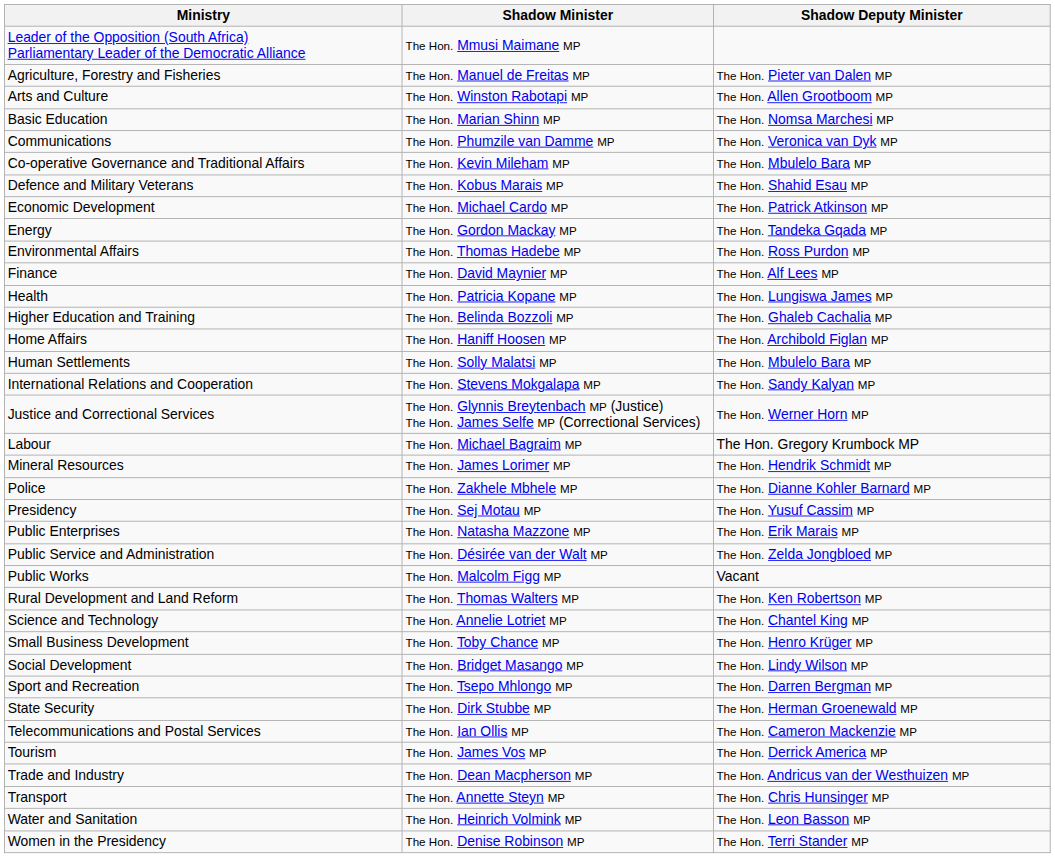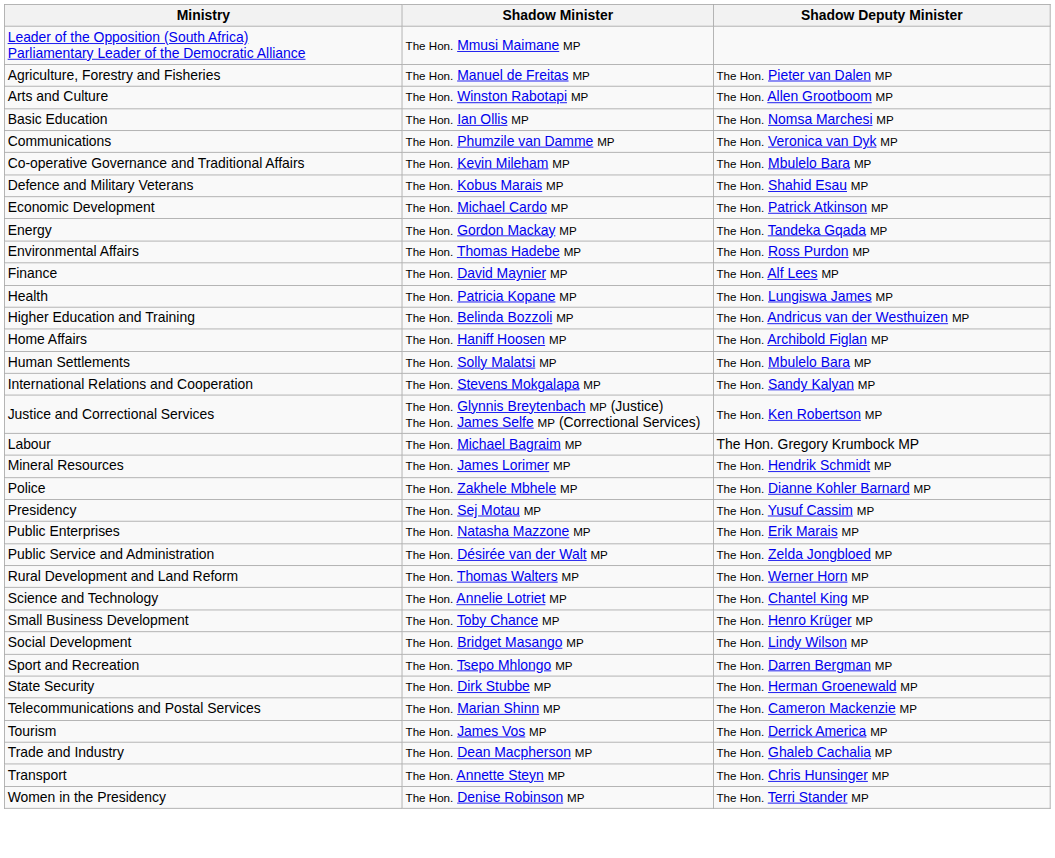 <table class="wikitable">
 <tr>
 <th width=450>Ministry</th>
 <th width=350>Shadow Minister</th>
 <th width=380>Shadow Deputy Minister</th>
 </tr>
 <tr>
 <td><a href='#'>Leader of the Opposition (South Africa)</a><br><a href='#'>Parliamentary Leader of the Democratic Alliance</a></td>
 <td><small>The Hon.</small> <a href='#'>Mmusi Maimane</a> <small>MP</small></td>
 <td></td>
 </tr>
 <tr>
 <td>Agriculture, Forestry and Fisheries</td>
 <td><small>The Hon.</small> <a href='#'>Manuel de Freitas</a> <small>MP</small></td>
 <td><small>The Hon.</small> <a href='#'>Pieter van Dalen</a> <small>MP</small></td>
 </tr>
 <tr>
 <td>Arts and Culture</td>
 <td><small>The Hon.</small> <a href='#'>Winston Rabotapi</a> <small>MP</small></td>
 <td><small>The Hon.</small> <a href='#'>Allen Grootboom</a> <small>MP</small></td>
 </tr>
 <tr>
 <td>Basic Education</td>
-<td><small>The Hon.</small> <a href='#'>Marian Shinn</a> <small>MP</small></td>
+<td><small>The Hon.</small> <a href='#'>Ian Ollis</a> <small>MP</small></td>
 <td><small>The Hon.</small> <a href='#'>Nomsa Marchesi</a> <small>MP</small></td>
 </tr>
 <tr>
 <td>Communications</td>
 <td><small>The Hon.</small> <a href='#'>Phumzile van Damme</a> <small>MP</small></td>
 <td><small>The Hon.</small> <a href='#'>Veronica van Dyk</a> <small>MP</small></td>
 </tr>
 <tr>
 <td>Co-operative Governance and Traditional Affairs</td>
 <td><small>The Hon.</small> <a href='#'>Kevin Mileham</a> <small>MP</small></td>
 <td><small>The Hon.</small> <a href='#'>Mbulelo Bara</a> <small>MP</small></td>
 </tr>
 <tr>
 <td>Defence and Military Veterans</td>
 <td><small>The Hon.</small> <a href='#'>Kobus Marais</a> <small>MP</small></td>
 <td><small>The Hon.</small> <a href='#'>Shahid Esau</a> <small>MP</small></td>
 </tr>
 <tr>
 <td>Economic Development</td>
 <td><small>The Hon.</small> <a href='#'>Michael Cardo</a> <small>MP</small></td>
 <td><small>The Hon.</small> <a href='#'>Patrick Atkinson</a> <small>MP</small></td>
 </tr>
 <tr>
 <td>Energy</td>
 <td><small>The Hon.</small> <a href='#'>Gordon Mackay</a> <small>MP</small></td>
 <td><small>The Hon.</small> <a href='#'>Tandeka Gqada</a> <small>MP</small></td>
 </tr>
 <tr>
 <td>Environmental Affairs</td>
 <td><small>The Hon.</small> <a href='#'>Thomas Hadebe</a> <small>MP</small></td>
 <td><small>The Hon.</small> <a href='#'>Ross Purdon</a> <small>MP</small></td>
 </tr>
 <tr>
 <td>Finance</td>
 <td><small>The Hon.</small> <a href='#'>David Maynier</a> <small>MP</small></td>
 <td><small>The Hon.</small> <a href='#'>Alf Lees</a> <small>MP</small></td>
 </tr>
 <tr>
 <td>Health</td>
 <td><small>The Hon.</small> <a href='#'>Patricia Kopane</a> <small>MP</small></td>
 <td><small>The Hon.</small> <a href='#'>Lungiswa James</a> <small>MP</small></td>
 </tr>
 <tr>
 <td>Higher Education and Training</td>
 <td><small>The Hon.</small> <a href='#'>Belinda Bozzoli</a> <small>MP</small></td>
-<td><small>The Hon.</small> <a href='#'>Ghaleb Cachalia</a> <small>MP</small></td>
+<td><small>The Hon.</small> <a href='#'>Andricus van der Westhuizen</a> <small>MP</small></td>
 </tr>
 <tr>
 <td>Home Affairs</td>
 <td><small>The Hon.</small> <a href='#'>Haniff Hoosen</a> <small>MP</small></td>
 <td><small>The Hon.</small> <a href='#'>Archibold Figlan</a> <small>MP</small></td>
 </tr>
 <tr>
 <td>Human Settlements</td>
 <td><small>The Hon.</small> <a href='#'>Solly Malatsi</a> <small>MP</small></td>
 <td><small>The Hon.</small> <a href='#'>Mbulelo Bara</a> <small>MP</small></td>
 </tr>
 <tr>
 <td>International Relations and Cooperation</td>
 <td><small>The Hon.</small> <a href='#'>Stevens Mokgalapa</a> <small>MP</small></td>
 <td><small>The Hon.</small> <a href='#'>Sandy Kalyan</a> <small>MP</small></td>
 </tr>
 <tr>
 <td>Justice and Correctional Services</td>
 <td><small>The Hon.</small> <a href='#'>Glynnis Breytenbach</a> <small>MP</small> (Justice)<br> <small>The Hon.</small> <a href='#'>James Selfe</a> <small>MP</small> (Correctional Services)</td>
-<td><small>The Hon.</small> <a href='#'>Werner Horn</a> <small>MP</small></td>
+<td><small>The Hon.</small> <a href='#'>Ken Robertson</a> <small>MP</small></td>
 </tr>
 <tr>
 <td>Labour</td>
 <td><small>The Hon.</small> <a href='#'>Michael Bagraim</a> <small>MP</small></td>
 <td>The Hon. Gregory Krumbock MP</td>
 </tr>
 <tr>
 <td>Mineral Resources</td>
 <td><small>The Hon.</small> <a href='#'>James Lorimer</a> <small>MP</small></td>
 <td><small>The Hon.</small> <a href='#'>Hendrik Schmidt</a> <small>MP</small></td>
 </tr>
 <tr>
 <td>Police</td>
 <td><small>The Hon.</small> <a href='#'>Zakhele Mbhele</a> <small>MP</small></td>
 <td><small>The Hon.</small> <a href='#'>Dianne Kohler Barnard</a> <small>MP</small></td>
 </tr>
 <tr>
 <td>Presidency</td>
 <td><small>The Hon.</small> <a href='#'>Sej Motau</a> <small>MP</small></td>
 <td><small>The Hon.</small> <a href='#'>Yusuf Cassim</a> <small>MP</small></td>
 </tr>
 <tr>
 <td>Public Enterprises</td>
 <td><small>The Hon.</small> <a href='#'>Natasha Mazzone</a> <small>MP</small></td>
 <td><small>The Hon.</small> <a href='#'>Erik Marais</a> <small>MP</small></td>
 </tr>
 <tr>
 <td>Public Service and Administration</td>
 <td><small>The Hon.</small> <a href='#'>Désirée van der Walt</a> <small>MP</small></td>
 <td><small>The Hon.</small> <a href='#'>Zelda Jongbloed</a> <small>MP</small></td>
 </tr>
 <tr>
-<td>Public Works</td>
-<td><small>The Hon.</small> <a href='#'>Malcolm Figg</a> <small>MP</small></td>
-<td>Vacant</td>
-</tr>
-<tr>
 <td>Rural Development and Land Reform</td>
 <td><small>The Hon.</small> <a href='#'>Thomas Walters</a> <small>MP</small></td>
-<td><small>The Hon.</small> <a href='#'>Ken Robertson</a> <small>MP</small></td>
+<td><small>The Hon.</small> <a href='#'>Werner Horn</a> <small>MP</small></td>
 </tr>
 <tr>
 <td>Science and Technology</td>
 <td><small>The Hon.</small> <a href='#'>Annelie Lotriet</a> <small>MP</small></td>
 <td><small>The Hon.</small> <a href='#'>Chantel King</a> <small>MP</small></td>
 </tr>
 <tr>
 <td>Small Business Development</td>
 <td><small>The Hon.</small> <a href='#'>Toby Chance</a> <small>MP</small></td>
 <td><small>The Hon.</small> <a href='#'>Henro Krüger</a> <small>MP</small></td>
 </tr>
 <tr>
 <td>Social Development</td>
 <td><small>The Hon.</small> <a href='#'>Bridget Masango</a> <small>MP</small></td>
 <td><small>The Hon.</small> <a href='#'>Lindy Wilson</a> <small>MP</small></td>
 </tr>
 <tr>
 <td>Sport and Recreation</td>
 <td><small>The Hon.</small> <a href='#'>Tsepo Mhlongo</a> <small>MP</small></td>
 <td><small>The Hon.</small> <a href='#'>Darren Bergman</a> <small>MP</small></td>
 </tr>
 <tr>
 <td>State Security</td>
 <td><small>The Hon.</small> <a href='#'>Dirk Stubbe</a> <small>MP</small></td>
 <td><small>The Hon.</small> <a href='#'>Herman Groenewald</a> <small>MP</small></td>
 </tr>
 <tr>
 <td>Telecommunications and Postal Services</td>
-<td><small>The Hon.</small> <a href='#'>Ian Ollis</a> <small>MP</small></td>
+<td><small>The Hon.</small> <a href='#'>Marian Shinn</a> <small>MP</small></td>
 <td><small>The Hon.</small> <a href='#'>Cameron Mackenzie</a> <small>MP</small></td>
 </tr>
 <tr>
 <td>Tourism</td>
 <td><small>The Hon.</small> <a href='#'>James Vos</a> <small>MP</small></td>
 <td><small>The Hon.</small> <a href='#'>Derrick America</a> <small>MP</small></td>
 </tr>
 <tr>
 <td>Trade and Industry</td>
 <td><small>The Hon.</small> <a href='#'>Dean Macpherson</a> <small>MP</small></td>
-<td><small>The Hon.</small> <a href='#'>Andricus van der Westhuizen</a> <small>MP</small></td>
+<td><small>The Hon.</small> <a href='#'>Ghaleb Cachalia</a> <small>MP</small></td>
 </tr>
 <tr>
 <td>Transport</td>
 <td><small>The Hon.</small> <a href='#'>Annette Steyn</a> <small>MP</small></td>
 <td><small>The Hon.</small> <a href='#'>Chris Hunsinger</a> <small>MP</small></td>
 </tr>
 <tr>
-<td>Water and Sanitation</td>
-<td><small>The Hon.</small> <a href='#'>Heinrich Volmink</a> <small>MP</small></td>
-<td><small>The Hon.</small> <a href='#'>Leon Basson</a> <small>MP</small></td>
-</tr>
-<tr>
 <td>Women in the Presidency</td>
 <td><small>The Hon.</small> <a href='#'>Denise Robinson</a> <small>MP</small></td>
 <td><small>The Hon.</small> <a href='#'>Terri Stander</a> <small>MP</small></td>
 </tr>
 </table>
